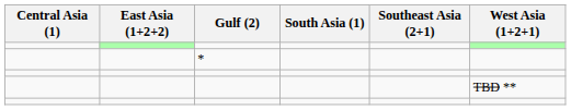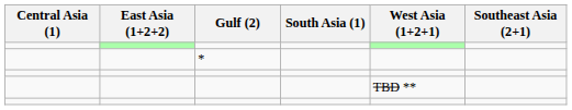 <table class=wikitable style="font-size:90%;">
 <tr>
 <th width=150>Central Asia (1)</th>
 <th width=150>East Asia (1+2+2)</th>
 <th width=150>Gulf (2)</th>
 <th width=150>South Asia (1)</th>
+<th width=150>West Asia (1+2+1)</th>
 <th width=150>Southeast Asia (2+1)</th>
-<th width=150>West Asia (1+2+1)</th>
 </tr>
 <tr>
 <td></td>
 <td bgcolor="#aaffaa"></td>
 <td></td>
 <td></td>
+<td bgcolor="#aaffaa"></td>
 <td></td>
-<td bgcolor="#aaffaa"></td>
 </tr>
 <tr>
 <td></td>
 <td></td>
 <td><s></s> *</td>
 <td></td>
 <td></td>
 <td></td>
 </tr>
 <tr>
 <td></td>
 <td></td>
 <td></td>
 <td></td>
 <td></td>
 <td></td>
 </tr>
 <tr>
 <td></td>
 <td></td>
 <td></td>
 <td></td>
+<td><s>TBD</s> **</td>
 <td></td>
-<td><s>TBD</s> **</td>
 </tr>
 <tr>
 <td></td>
 <td></td>
 <td></td>
 <td></td>
 <td></td>
 <td></td>
 </tr>
 </table>
